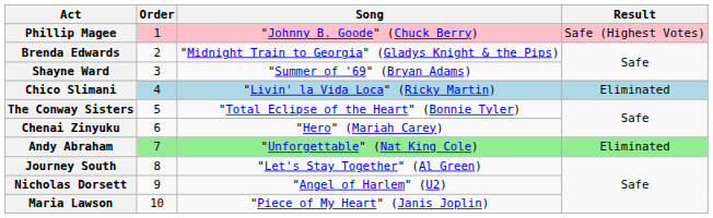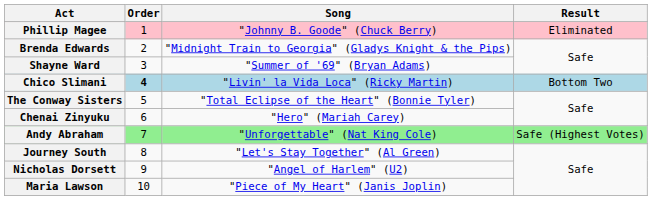 <table class="wikitable plainrowheaders" style="text-align:center;">
 <tr>
 <th>Act</th>
 <th>Order</th>
 <th>Song</th>
 <th>Result</th>
 </tr>
 <tr style="background: pink">
 <th scope="row">Phillip Magee</th>
 <td>1</td>
 <td>"<a href='#'>Johnny B. Goode</a>" (<a href='#'>Chuck Berry</a>)</td>
-<td>Safe (Highest Votes)</td>
+<td>Eliminated</td>
 </tr>
 <tr>
 <th scope="row">Brenda Edwards</th>
 <td>2</td>
 <td>"<a href='#'>Midnight Train to Georgia</a>" (<a href='#'>Gladys Knight & the Pips</a>)</td>
 <td rowspan=2>Safe</td>
 </tr>
 <tr>
 <th scope="row">Shayne Ward</th>
 <td>3</td>
 <td>"<a href='#'>Summer of '69</a>" (<a href='#'>Bryan Adams</a>)</td>
 </tr>
 <tr style="background: lightblue">
 <th scope="row">Chico Slimani</th>
-<td>4</td>
+<td><strong>4</strong></td>
 <td>"<a href='#'>Livin' la Vida Loca</a>" (<a href='#'>Ricky Martin</a>)</td>
-<td>Eliminated</td>
+<td>Bottom Two</td>
 </tr>
 <tr>
 <th scope="row">The Conway Sisters</th>
 <td>5</td>
 <td>"<a href='#'>Total Eclipse of the Heart</a>" (<a href='#'>Bonnie Tyler</a>)</td>
 <td rowspan=2>Safe</td>
 </tr>
 <tr>
 <th scope="row">Chenai Zinyuku</th>
 <td>6</td>
 <td>"<a href='#'>Hero</a>" (<a href='#'>Mariah Carey</a>)</td>
 </tr>
 <tr style="background:lightgreen;">
 <th scope="row">Andy Abraham</th>
 <td>7</td>
 <td>"<a href='#'>Unforgettable</a>" (<a href='#'>Nat King Cole</a>)</td>
-<td>Eliminated</td>
+<td>Safe (Highest Votes)</td>
 </tr>
 <tr>
 <th scope="row">Journey South</th>
 <td>8</td>
 <td>"<a href='#'>Let's Stay Together</a>" (<a href='#'>Al Green</a>)</td>
 <td rowspan=3>Safe</td>
 </tr>
 <tr>
 <th scope="row">Nicholas Dorsett</th>
 <td>9</td>
 <td>"<a href='#'>Angel of Harlem</a>" (<a href='#'>U2</a>)</td>
 </tr>
 <tr>
 <th scope="row">Maria Lawson</th>
 <td>10</td>
 <td>"<a href='#'>Piece of My Heart</a>" (<a href='#'>Janis Joplin</a>)</td>
 </tr>
 </table>
